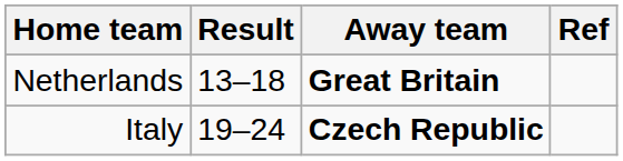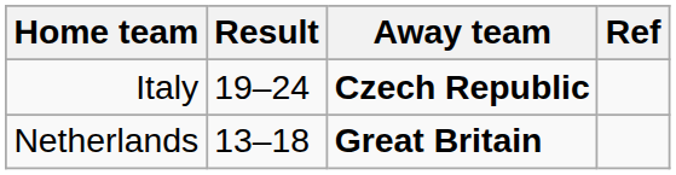 <table class=wikitable>
 <tr>
 <th>Home team</th>
 <th>Result</th>
 <th>Away team</th>
 <th>Ref</th>
 </tr>
 <tr>
+<td align=right> Italy</td>
+<td>19–24</td>
+<td><strong> Czech Republic</strong></td>
+<td></td>
+</tr>
+<tr>
 <td align=right> Netherlands</td>
 <td>13–18</td>
 <td><strong> Great Britain</strong></td>
 <td></td>
 </tr>
-<tr>
-<td align=right> Italy</td>
-<td>19–24</td>
-<td><strong> Czech Republic</strong></td>
-<td></td>
-</tr>
 </table>
